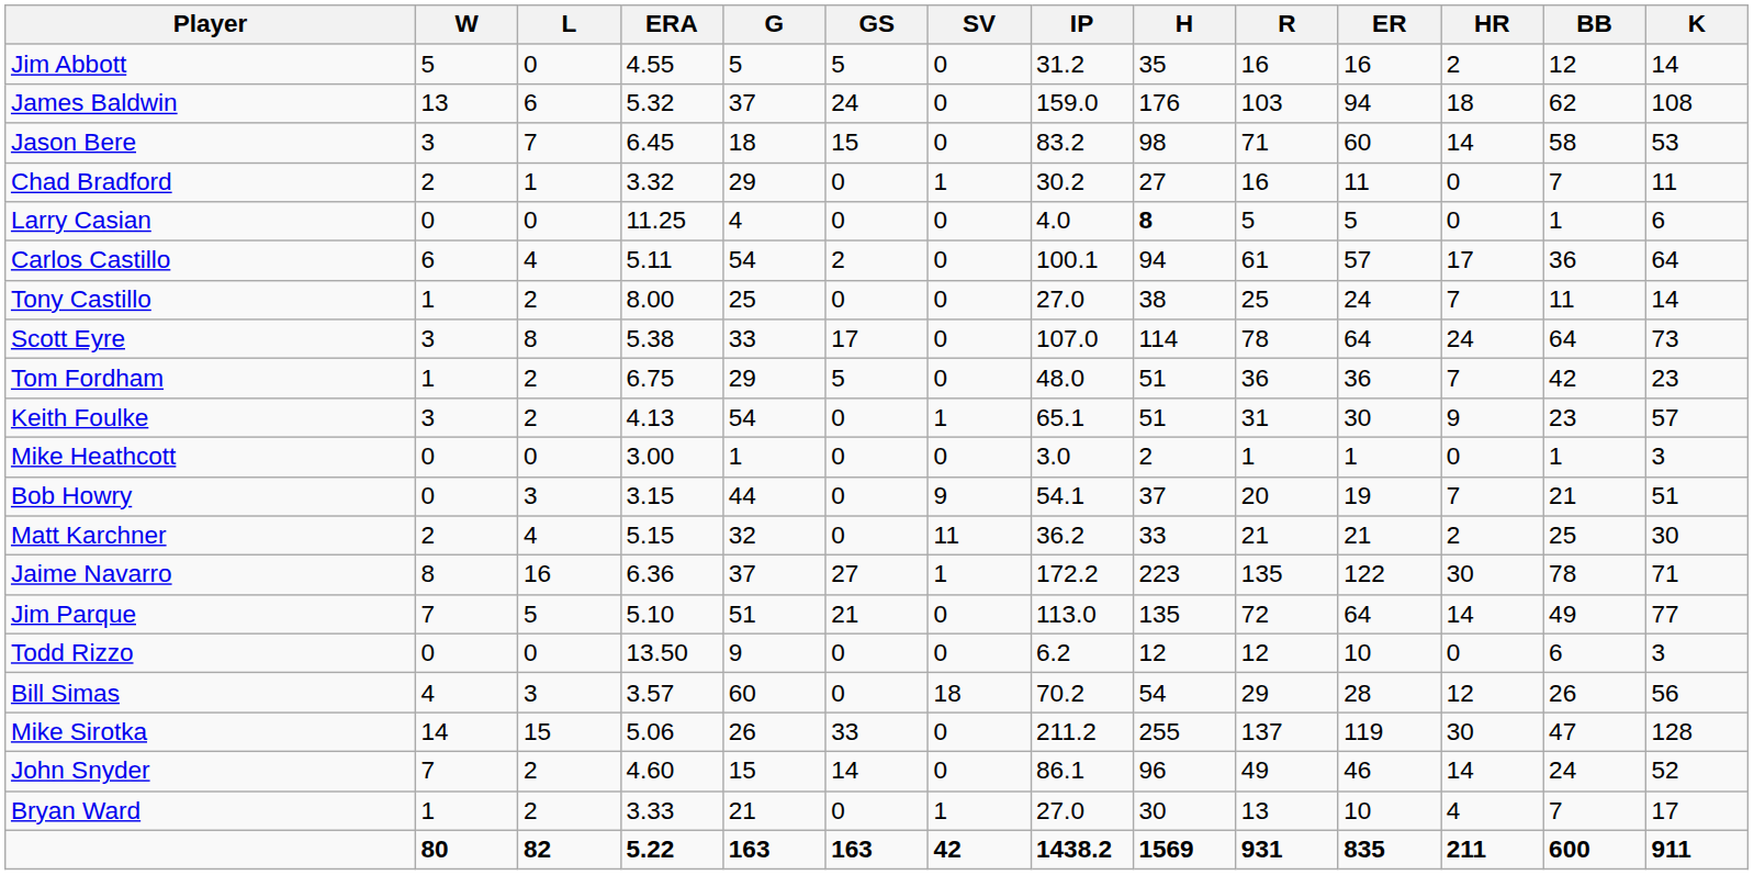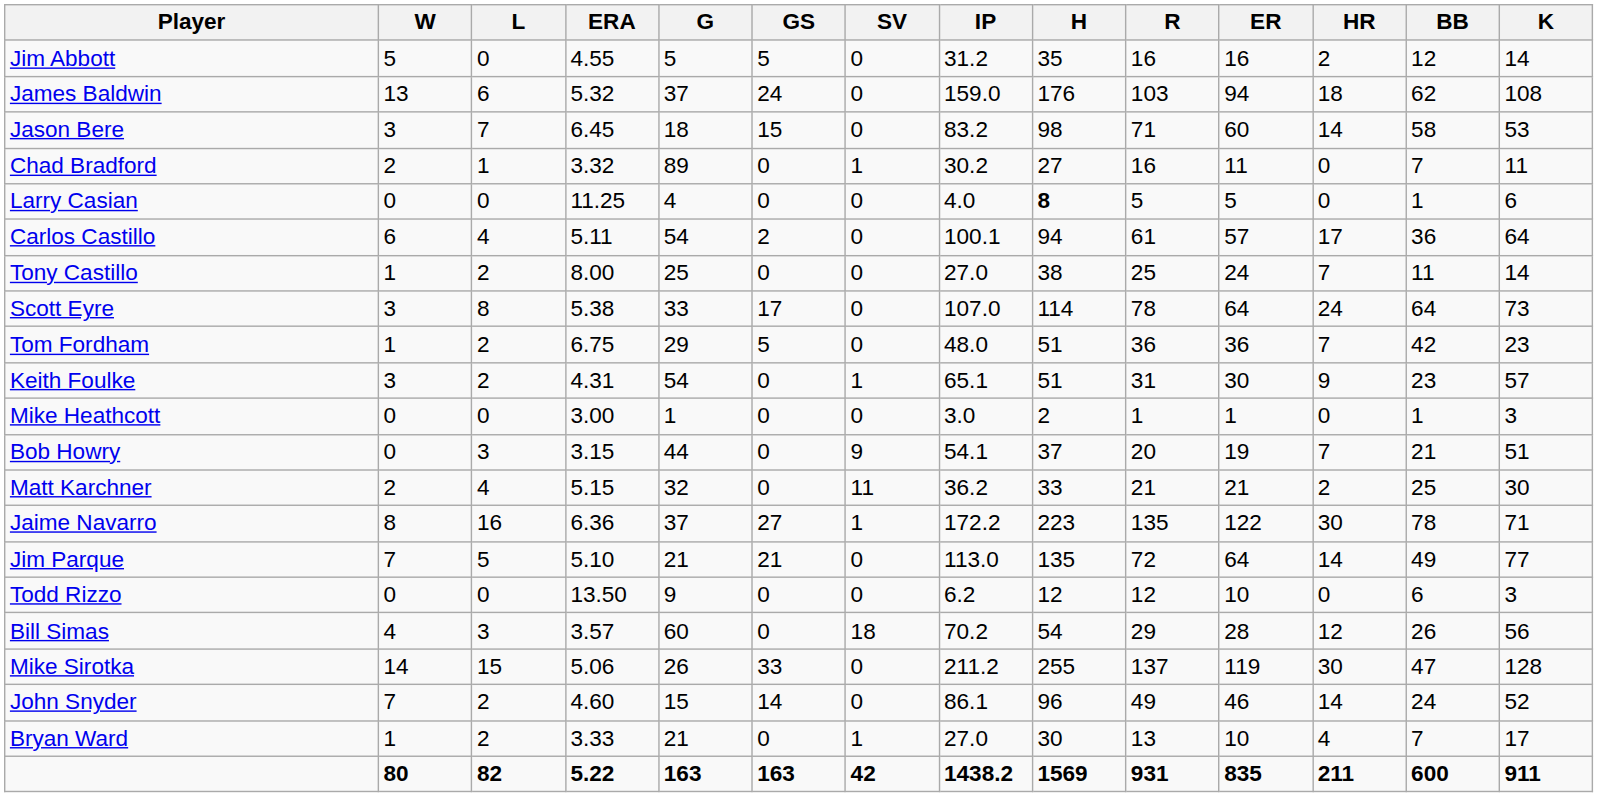 <table class="wikitable sortable">
 <tr>
 <th bgcolor="#DDDDFF" width="20%">Player</th>
 <th bgcolor="#DDDDFF" width="5%">W</th>
 <th bgcolor="#DDDDFF" width="5%">L</th>
 <th bgcolor="#DDDDFF" width="5%">ERA</th>
 <th bgcolor="#DDDDFF" width="5%">G</th>
 <th bgcolor="#DDDDFF" width="5%">GS</th>
 <th bgcolor="#DDDDFF" width="5%">SV</th>
 <th bgcolor="#DDDDFF" width="5%">IP</th>
 <th bgcolor="#DDDDFF" width="5%">H</th>
 <th bgcolor="#DDDDFF" width="5%">R</th>
 <th bgcolor="#DDDDFF" width="5%">ER</th>
 <th bgcolor="#DDDDFF" width="5%">HR</th>
 <th bgcolor="#DDDDFF" width="5%">BB</th>
 <th bgcolor="#DDDDFF" width="5%">K</th>
 </tr>
 <tr>
 <td><a href='#'>Jim Abbott</a></td>
 <td>5</td>
 <td>0</td>
 <td>4.55</td>
 <td>5</td>
 <td>5</td>
 <td>0</td>
 <td>31.2</td>
 <td>35</td>
 <td>16</td>
 <td>16</td>
 <td>2</td>
 <td>12</td>
 <td>14</td>
 </tr>
 <tr>
 <td><a href='#'>James Baldwin</a></td>
 <td>13</td>
 <td>6</td>
 <td>5.32</td>
 <td>37</td>
 <td>24</td>
 <td>0</td>
 <td>159.0</td>
 <td>176</td>
 <td>103</td>
 <td>94</td>
 <td>18</td>
 <td>62</td>
 <td>108</td>
 </tr>
 <tr>
 <td><a href='#'>Jason Bere</a></td>
 <td>3</td>
 <td>7</td>
 <td>6.45</td>
 <td>18</td>
 <td>15</td>
 <td>0</td>
 <td>83.2</td>
 <td>98</td>
 <td>71</td>
 <td>60</td>
 <td>14</td>
 <td>58</td>
 <td>53</td>
 </tr>
 <tr>
 <td><a href='#'>Chad Bradford</a></td>
 <td>2</td>
 <td>1</td>
 <td>3.32</td>
-<td>29</td>
+<td>89</td>
 <td>0</td>
 <td>1</td>
 <td>30.2</td>
 <td>27</td>
 <td>16</td>
 <td>11</td>
 <td>0</td>
 <td>7</td>
 <td>11</td>
 </tr>
 <tr>
 <td><a href='#'>Larry Casian</a></td>
 <td>0</td>
 <td>0</td>
 <td>11.25</td>
 <td>4</td>
 <td>0</td>
 <td>0</td>
 <td>4.0</td>
 <td><strong>8</strong></td>
 <td>5</td>
 <td>5</td>
 <td>0</td>
 <td>1</td>
 <td>6</td>
 </tr>
 <tr>
 <td><a href='#'>Carlos Castillo</a></td>
 <td>6</td>
 <td>4</td>
 <td>5.11</td>
 <td>54</td>
 <td>2</td>
 <td>0</td>
 <td>100.1</td>
 <td>94</td>
 <td>61</td>
 <td>57</td>
 <td>17</td>
 <td>36</td>
 <td>64</td>
 </tr>
 <tr>
 <td><a href='#'>Tony Castillo</a></td>
 <td>1</td>
 <td>2</td>
 <td>8.00</td>
 <td>25</td>
 <td>0</td>
 <td>0</td>
 <td>27.0</td>
 <td>38</td>
 <td>25</td>
 <td>24</td>
 <td>7</td>
 <td>11</td>
 <td>14</td>
 </tr>
 <tr>
 <td><a href='#'>Scott Eyre</a></td>
 <td>3</td>
 <td>8</td>
 <td>5.38</td>
 <td>33</td>
 <td>17</td>
 <td>0</td>
 <td>107.0</td>
 <td>114</td>
 <td>78</td>
 <td>64</td>
 <td>24</td>
 <td>64</td>
 <td>73</td>
 </tr>
 <tr>
 <td><a href='#'>Tom Fordham</a></td>
 <td>1</td>
 <td>2</td>
 <td>6.75</td>
 <td>29</td>
 <td>5</td>
 <td>0</td>
 <td>48.0</td>
 <td>51</td>
 <td>36</td>
 <td>36</td>
 <td>7</td>
 <td>42</td>
 <td>23</td>
 </tr>
 <tr>
 <td><a href='#'>Keith Foulke</a></td>
 <td>3</td>
 <td>2</td>
-<td>4.13</td>
+<td>4.31</td>
 <td>54</td>
 <td>0</td>
 <td>1</td>
 <td>65.1</td>
 <td>51</td>
 <td>31</td>
 <td>30</td>
 <td>9</td>
 <td>23</td>
 <td>57</td>
 </tr>
 <tr>
 <td><a href='#'>Mike Heathcott</a></td>
 <td>0</td>
 <td>0</td>
 <td>3.00</td>
 <td>1</td>
 <td>0</td>
 <td>0</td>
 <td>3.0</td>
 <td>2</td>
 <td>1</td>
 <td>1</td>
 <td>0</td>
 <td>1</td>
 <td>3</td>
 </tr>
 <tr>
 <td><a href='#'>Bob Howry</a></td>
 <td>0</td>
 <td>3</td>
 <td>3.15</td>
 <td>44</td>
 <td>0</td>
 <td>9</td>
 <td>54.1</td>
 <td>37</td>
 <td>20</td>
 <td>19</td>
 <td>7</td>
 <td>21</td>
 <td>51</td>
 </tr>
 <tr>
 <td><a href='#'>Matt Karchner</a></td>
 <td>2</td>
 <td>4</td>
 <td>5.15</td>
 <td>32</td>
 <td>0</td>
 <td>11</td>
 <td>36.2</td>
 <td>33</td>
 <td>21</td>
 <td>21</td>
 <td>2</td>
 <td>25</td>
 <td>30</td>
 </tr>
 <tr>
 <td><a href='#'>Jaime Navarro</a></td>
 <td>8</td>
 <td>16</td>
 <td>6.36</td>
 <td>37</td>
 <td>27</td>
 <td>1</td>
 <td>172.2</td>
 <td>223</td>
 <td>135</td>
 <td>122</td>
 <td>30</td>
 <td>78</td>
 <td>71</td>
 </tr>
 <tr>
 <td><a href='#'>Jim Parque</a></td>
 <td>7</td>
 <td>5</td>
 <td>5.10</td>
-<td>51</td>
+<td>21</td>
 <td>21</td>
 <td>0</td>
 <td>113.0</td>
 <td>135</td>
 <td>72</td>
 <td>64</td>
 <td>14</td>
 <td>49</td>
 <td>77</td>
 </tr>
 <tr>
 <td><a href='#'>Todd Rizzo</a></td>
 <td>0</td>
 <td>0</td>
 <td>13.50</td>
 <td>9</td>
 <td>0</td>
 <td>0</td>
 <td>6.2</td>
 <td>12</td>
 <td>12</td>
 <td>10</td>
 <td>0</td>
 <td>6</td>
 <td>3</td>
 </tr>
 <tr>
 <td><a href='#'>Bill Simas</a></td>
 <td>4</td>
 <td>3</td>
 <td>3.57</td>
 <td>60</td>
 <td>0</td>
 <td>18</td>
 <td>70.2</td>
 <td>54</td>
 <td>29</td>
 <td>28</td>
 <td>12</td>
 <td>26</td>
 <td>56</td>
 </tr>
 <tr>
 <td><a href='#'>Mike Sirotka</a></td>
 <td>14</td>
 <td>15</td>
 <td>5.06</td>
 <td>26</td>
 <td>33</td>
 <td>0</td>
 <td>211.2</td>
 <td>255</td>
 <td>137</td>
 <td>119</td>
 <td>30</td>
 <td>47</td>
 <td>128</td>
 </tr>
 <tr>
 <td><a href='#'>John Snyder</a></td>
 <td>7</td>
 <td>2</td>
 <td>4.60</td>
 <td>15</td>
 <td>14</td>
 <td>0</td>
 <td>86.1</td>
 <td>96</td>
 <td>49</td>
 <td>46</td>
 <td>14</td>
 <td>24</td>
 <td>52</td>
 </tr>
 <tr>
 <td><a href='#'>Bryan Ward</a></td>
 <td>1</td>
 <td>2</td>
 <td>3.33</td>
 <td>21</td>
 <td>0</td>
 <td>1</td>
 <td>27.0</td>
 <td>30</td>
 <td>13</td>
 <td>10</td>
 <td>4</td>
 <td>7</td>
 <td>17</td>
 </tr>
 <tr class="sortbottom">
 <td></td>
 <td><strong>80</strong></td>
 <td><strong>82</strong></td>
 <td><strong>5.22</strong></td>
 <td><strong>163</strong></td>
 <td><strong>163</strong></td>
 <td><strong>42</strong></td>
 <td><strong>1438.2</strong></td>
 <td><strong>1569</strong></td>
 <td><strong>931</strong></td>
 <td><strong>835</strong></td>
 <td><strong>211</strong></td>
 <td><strong>600</strong></td>
 <td><strong>911</strong></td>
 </tr>
 </table>
